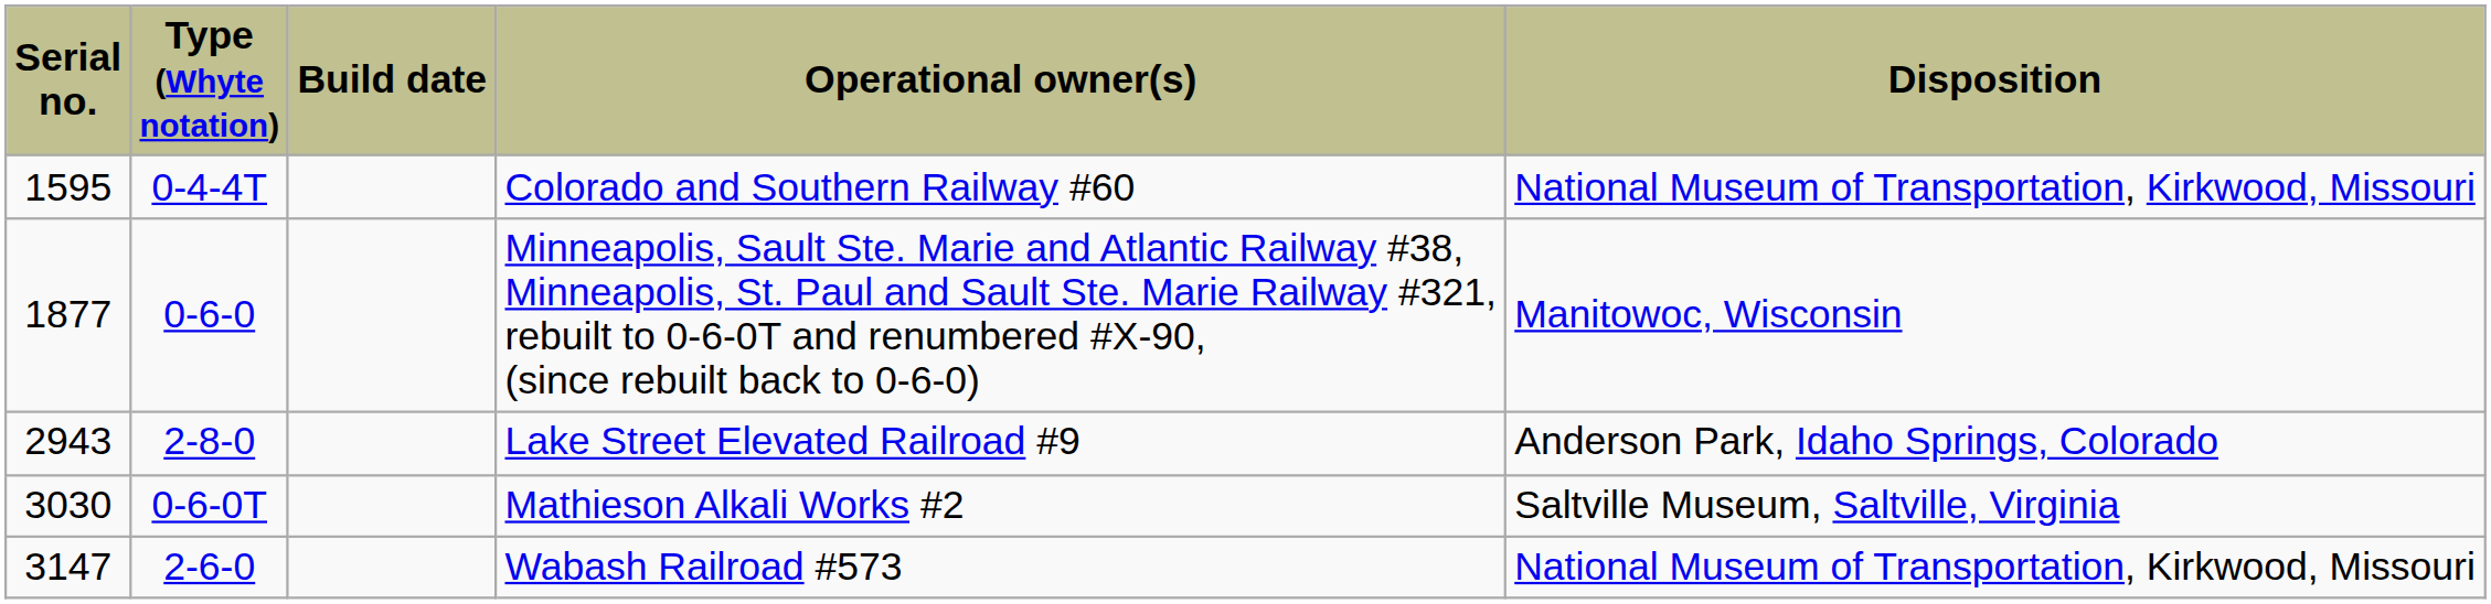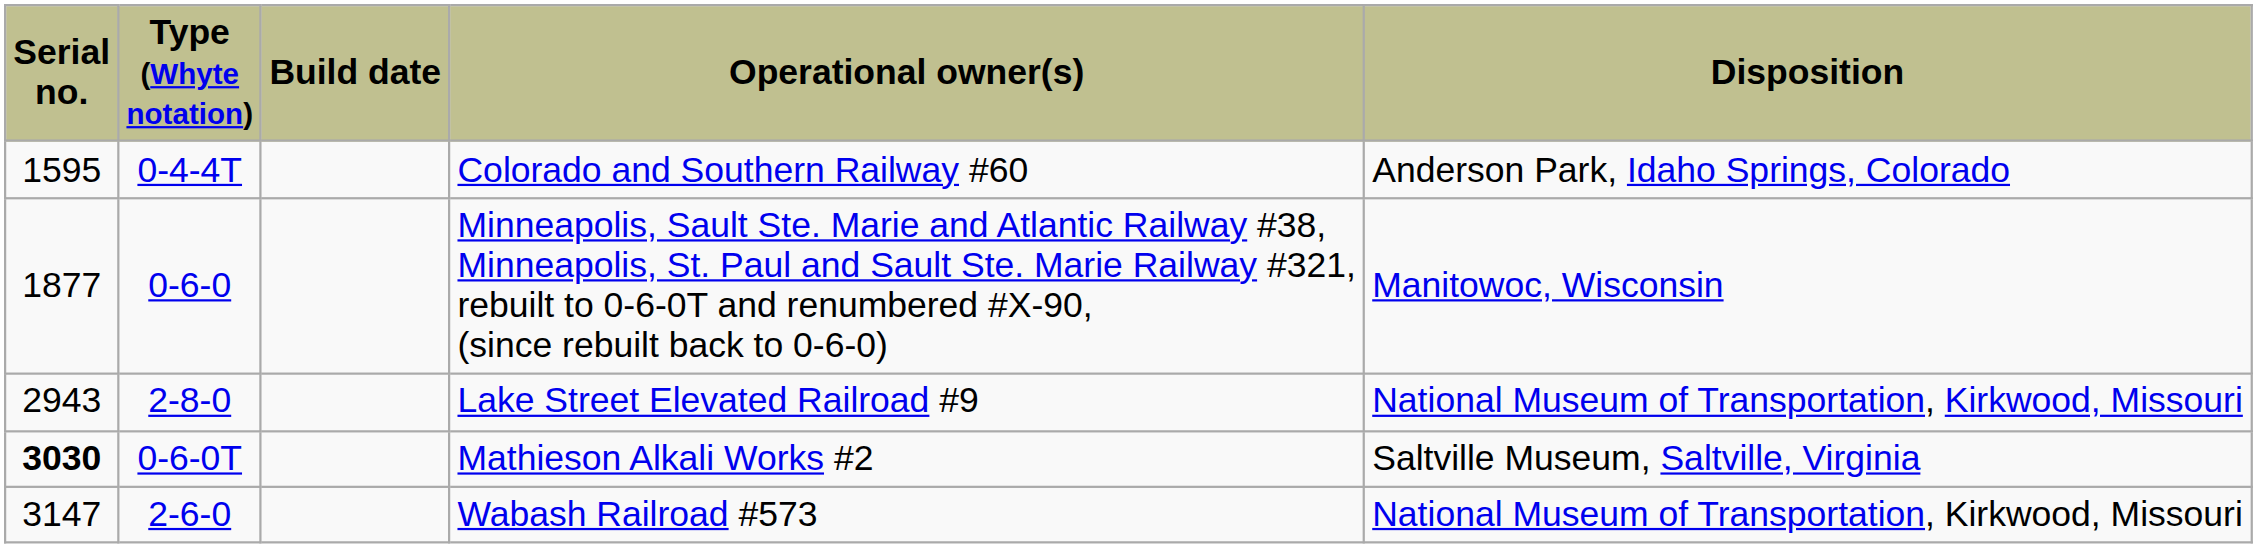 <table class="wikitable sortable">
 <tr>
 <th style=background-color:#c0c090>Serial<br>no.</th>
 <th style=background-color:#c0c090>Type<br><small>(<a href='#'>Whyte<br>notation</a>)</small></th>
 <th style=background-color:#c0c090>Build date</th>
 <th style=background-color:#c0c090>Operational owner(s)</th>
 <th style=background-color:#c0c090>Disposition</th>
 </tr>
 <tr>
 <td style=text-align:center>1595</td>
 <td style=text-align:center><a href='#'>0-4-4T</a></td>
 <td style=text-align:right></td>
 <td><a href='#'>Colorado and Southern Railway</a> #60</td>
-<td><a href='#'>National Museum of Transportation</a>, <a href='#'>Kirkwood, Missouri</a></td>
+<td>Anderson Park, <a href='#'>Idaho Springs, Colorado</a></td>
 </tr>
 <tr>
 <td style=text-align:center>1877</td>
 <td style=text-align:center><a href='#'>0-6-0</a></td>
 <td style=text-align:right></td>
 <td><a href='#'>Minneapolis, Sault Ste. Marie and Atlantic Railway</a> #38,<br><a href='#'>Minneapolis, St. Paul and Sault Ste. Marie Railway</a> #321,<br>rebuilt to 0-6-0T and renumbered #X-90,<br>(since rebuilt back to 0-6-0)</td>
 <td><a href='#'>Manitowoc, Wisconsin</a></td>
 </tr>
 <tr>
 <td style=text-align:center>2943</td>
 <td style=text-align:center><a href='#'>2-8-0</a></td>
 <td style=text-align:right></td>
 <td><a href='#'>Lake Street Elevated Railroad</a> #9</td>
-<td>Anderson Park, <a href='#'>Idaho Springs, Colorado</a></td>
+<td><a href='#'>National Museum of Transportation</a>, <a href='#'>Kirkwood, Missouri</a></td>
 </tr>
 <tr>
-<td style=text-align:center>3030</td>
+<td style=text-align:center><strong>3030</strong></td>
 <td style=text-align:center><a href='#'>0-6-0T</a></td>
 <td style=text-align:right></td>
 <td><a href='#'>Mathieson Alkali Works</a> #2</td>
 <td>Saltville Museum, <a href='#'>Saltville, Virginia</a></td>
 </tr>
 <tr>
 <td style=text-align:center>3147</td>
 <td style=text-align:center><a href='#'>2-6-0</a></td>
 <td style=text-align:right></td>
 <td><a href='#'>Wabash Railroad</a> #573</td>
 <td><a href='#'>National Museum of Transportation</a>, Kirkwood, Missouri</td>
 </tr>
 </table>
